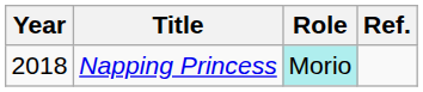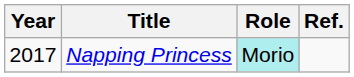 <table class="wikitable">
 <tr>
 <th>Year</th>
 <th>Title</th>
 <th>Role</th>
 <th>Ref.</th>
 </tr>
 <tr>
-<td>2018</td>
+<td>2017</td>
 <td><em><a href='#'>Napping Princess</a></em></td>
 <td style="background: paleturquoise;">Morio</td>
 <td></td>
 </tr>
 </table>
